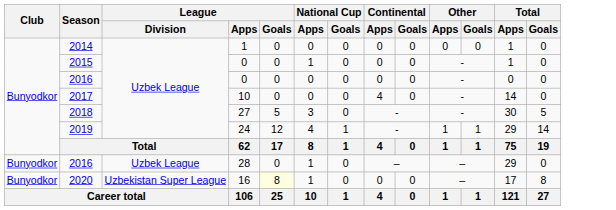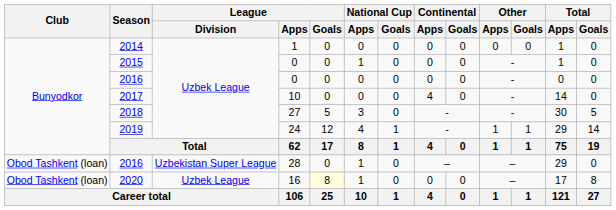 <table class="wikitable" style="text-align: center;">
 <tr>
 <th rowspan="2">Club</th>
 <th rowspan="2">Season</th>
 <th colspan="3">League</th>
 <th colspan="2">National Cup</th>
 <th colspan="2">Continental</th>
 <th colspan="2">Other</th>
 <th colspan="2">Total</th>
 </tr>
 <tr>
 <th>Division</th>
 <th>Apps</th>
 <th>Goals</th>
 <th>Apps</th>
 <th>Goals</th>
 <th>Apps</th>
 <th>Goals</th>
 <th>Apps</th>
 <th>Goals</th>
 <th>Apps</th>
 <th>Goals</th>
 </tr>
 <tr>
 <td rowspan="7" valign="center"><a href='#'>Bunyodkor</a></td>
 <td><a href='#'>2014</a></td>
 <td rowspan="6" valign="center"><a href='#'>Uzbek League</a></td>
 <td>1</td>
 <td>0</td>
 <td>0</td>
 <td>0</td>
 <td>0</td>
 <td>0</td>
 <td>0</td>
 <td>0</td>
 <td>1</td>
 <td>0</td>
 </tr>
 <tr>
 <td><a href='#'>2015</a></td>
 <td>0</td>
 <td>0</td>
 <td>1</td>
 <td>0</td>
 <td>0</td>
 <td>0</td>
 <td colspan="2">-</td>
 <td>1</td>
 <td>0</td>
 </tr>
 <tr>
 <td><a href='#'>2016</a></td>
 <td>0</td>
 <td>0</td>
 <td>0</td>
 <td>0</td>
 <td>0</td>
 <td>0</td>
 <td colspan="2">-</td>
 <td>0</td>
 <td>0</td>
 </tr>
 <tr>
 <td><a href='#'>2017</a></td>
 <td>10</td>
 <td>0</td>
 <td>0</td>
 <td>0</td>
 <td>4</td>
 <td>0</td>
 <td colspan="2">-</td>
 <td>14</td>
 <td>0</td>
 </tr>
 <tr>
 <td><a href='#'>2018</a></td>
 <td>27</td>
 <td>5</td>
 <td>3</td>
 <td>0</td>
 <td colspan="2">-</td>
 <td colspan="2">-</td>
 <td>30</td>
 <td>5</td>
 </tr>
 <tr>
 <td><a href='#'>2019</a></td>
 <td>24</td>
 <td>12</td>
 <td>4</td>
 <td>1</td>
 <td colspan="2">-</td>
 <td>1</td>
 <td>1</td>
 <td>29</td>
 <td>14</td>
 </tr>
 <tr>
 <th colspan="2">Total</th>
 <th>62</th>
 <th>17</th>
 <th>8</th>
 <th>1</th>
 <th>4</th>
 <th>0</th>
 <th>1</th>
 <th>1</th>
 <th>75</th>
 <th>19</th>
 </tr>
 <tr>
-<td><a href='#'>Bunyodkor</a></td>
+<td><a href='#'>Obod Tashkent</a> (loan)</td>
 <td><a href='#'>2016</a></td>
-<td><a href='#'>Uzbek League</a></td>
+<td><a href='#'>Uzbekistan Super League</a></td>
 <td>28</td>
 <td>0</td>
 <td>1</td>
 <td>0</td>
 <td colspan="2">–</td>
 <td colspan="2">–</td>
 <td>29</td>
 <td>0</td>
 </tr>
 <tr>
-<td><a href='#'>Bunyodkor</a></td>
+<td><a href='#'>Obod Tashkent</a> (loan)</td>
 <td><a href='#'>2020</a></td>
-<td><a href='#'>Uzbekistan Super League</a></td>
+<td><a href='#'>Uzbek League</a></td>
 <td>16</td>
 <td style="background: lightyellow;">8</td>
 <td>1</td>
 <td>0</td>
 <td>0</td>
 <td>0</td>
 <td colspan="2">–</td>
 <td>17</td>
 <td>8</td>
 </tr>
 <tr>
 <th colspan="3">Career total</th>
 <th>106</th>
 <th>25</th>
 <th>10</th>
 <th>1</th>
 <th>4</th>
 <th>0</th>
 <th>1</th>
 <th>1</th>
 <th>121</th>
 <th>27</th>
 </tr>
 </table>
